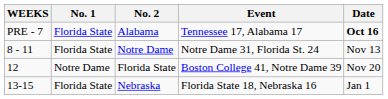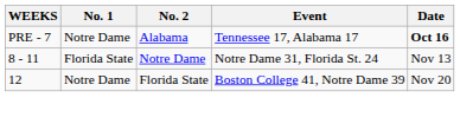 <table class="wikitable">
 <tr>
 <th>WEEKS</th>
 <th>No. 1</th>
 <th>No. 2</th>
 <th>Event</th>
 <th>Date</th>
 </tr>
 <tr>
 <td>PRE - 7</td>
-<td><a href='#'>Florida State</a></td>
+<td>Notre Dame</td>
 <td><a href='#'>Alabama</a></td>
 <td><a href='#'>Tennessee</a> 17, Alabama 17</td>
 <td><strong>Oct 16</strong></td>
 </tr>
 <tr>
 <td>8 - 11</td>
 <td>Florida State</td>
 <td><a href='#'>Notre Dame</a></td>
 <td>Notre Dame 31, Florida St. 24</td>
 <td>Nov 13</td>
 </tr>
 <tr>
 <td>12</td>
 <td>Notre Dame</td>
 <td>Florida State</td>
 <td><a href='#'>Boston College</a> 41, Notre Dame 39</td>
 <td>Nov 20</td>
 </tr>
-<tr>
-<td>13-15</td>
-<td>Florida State</td>
-<td><a href='#'>Nebraska</a></td>
-<td>Florida State 18, Nebraska 16</td>
-<td>Jan 1</td>
-</tr>
 </table>
